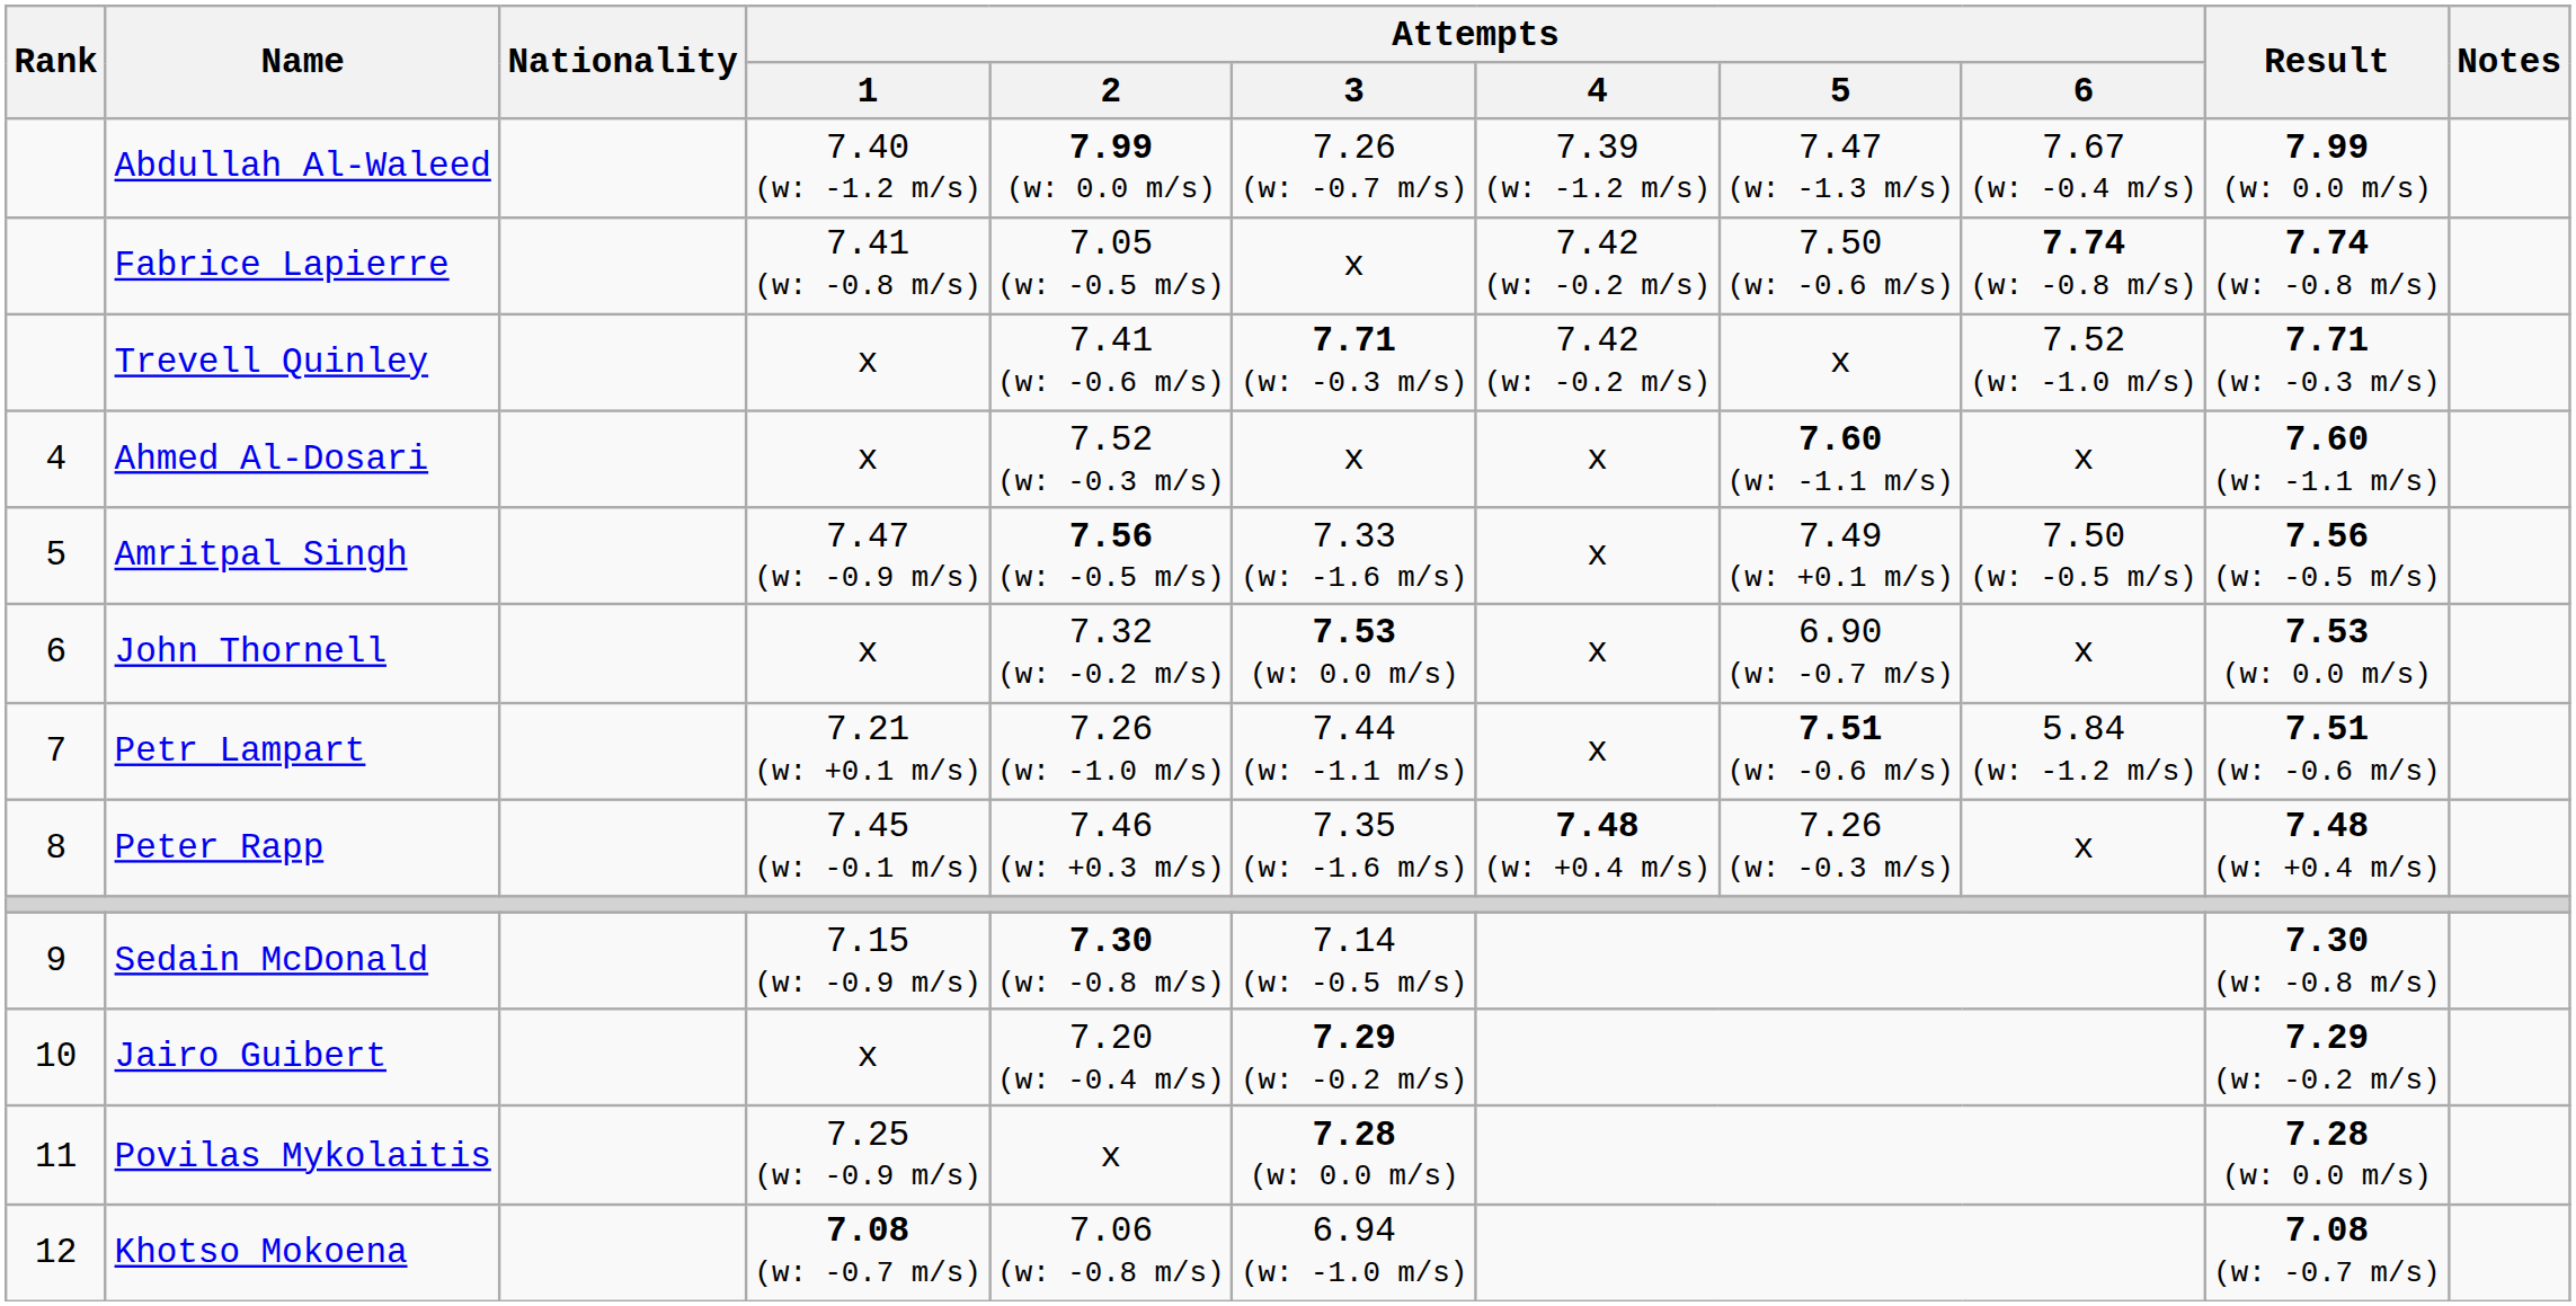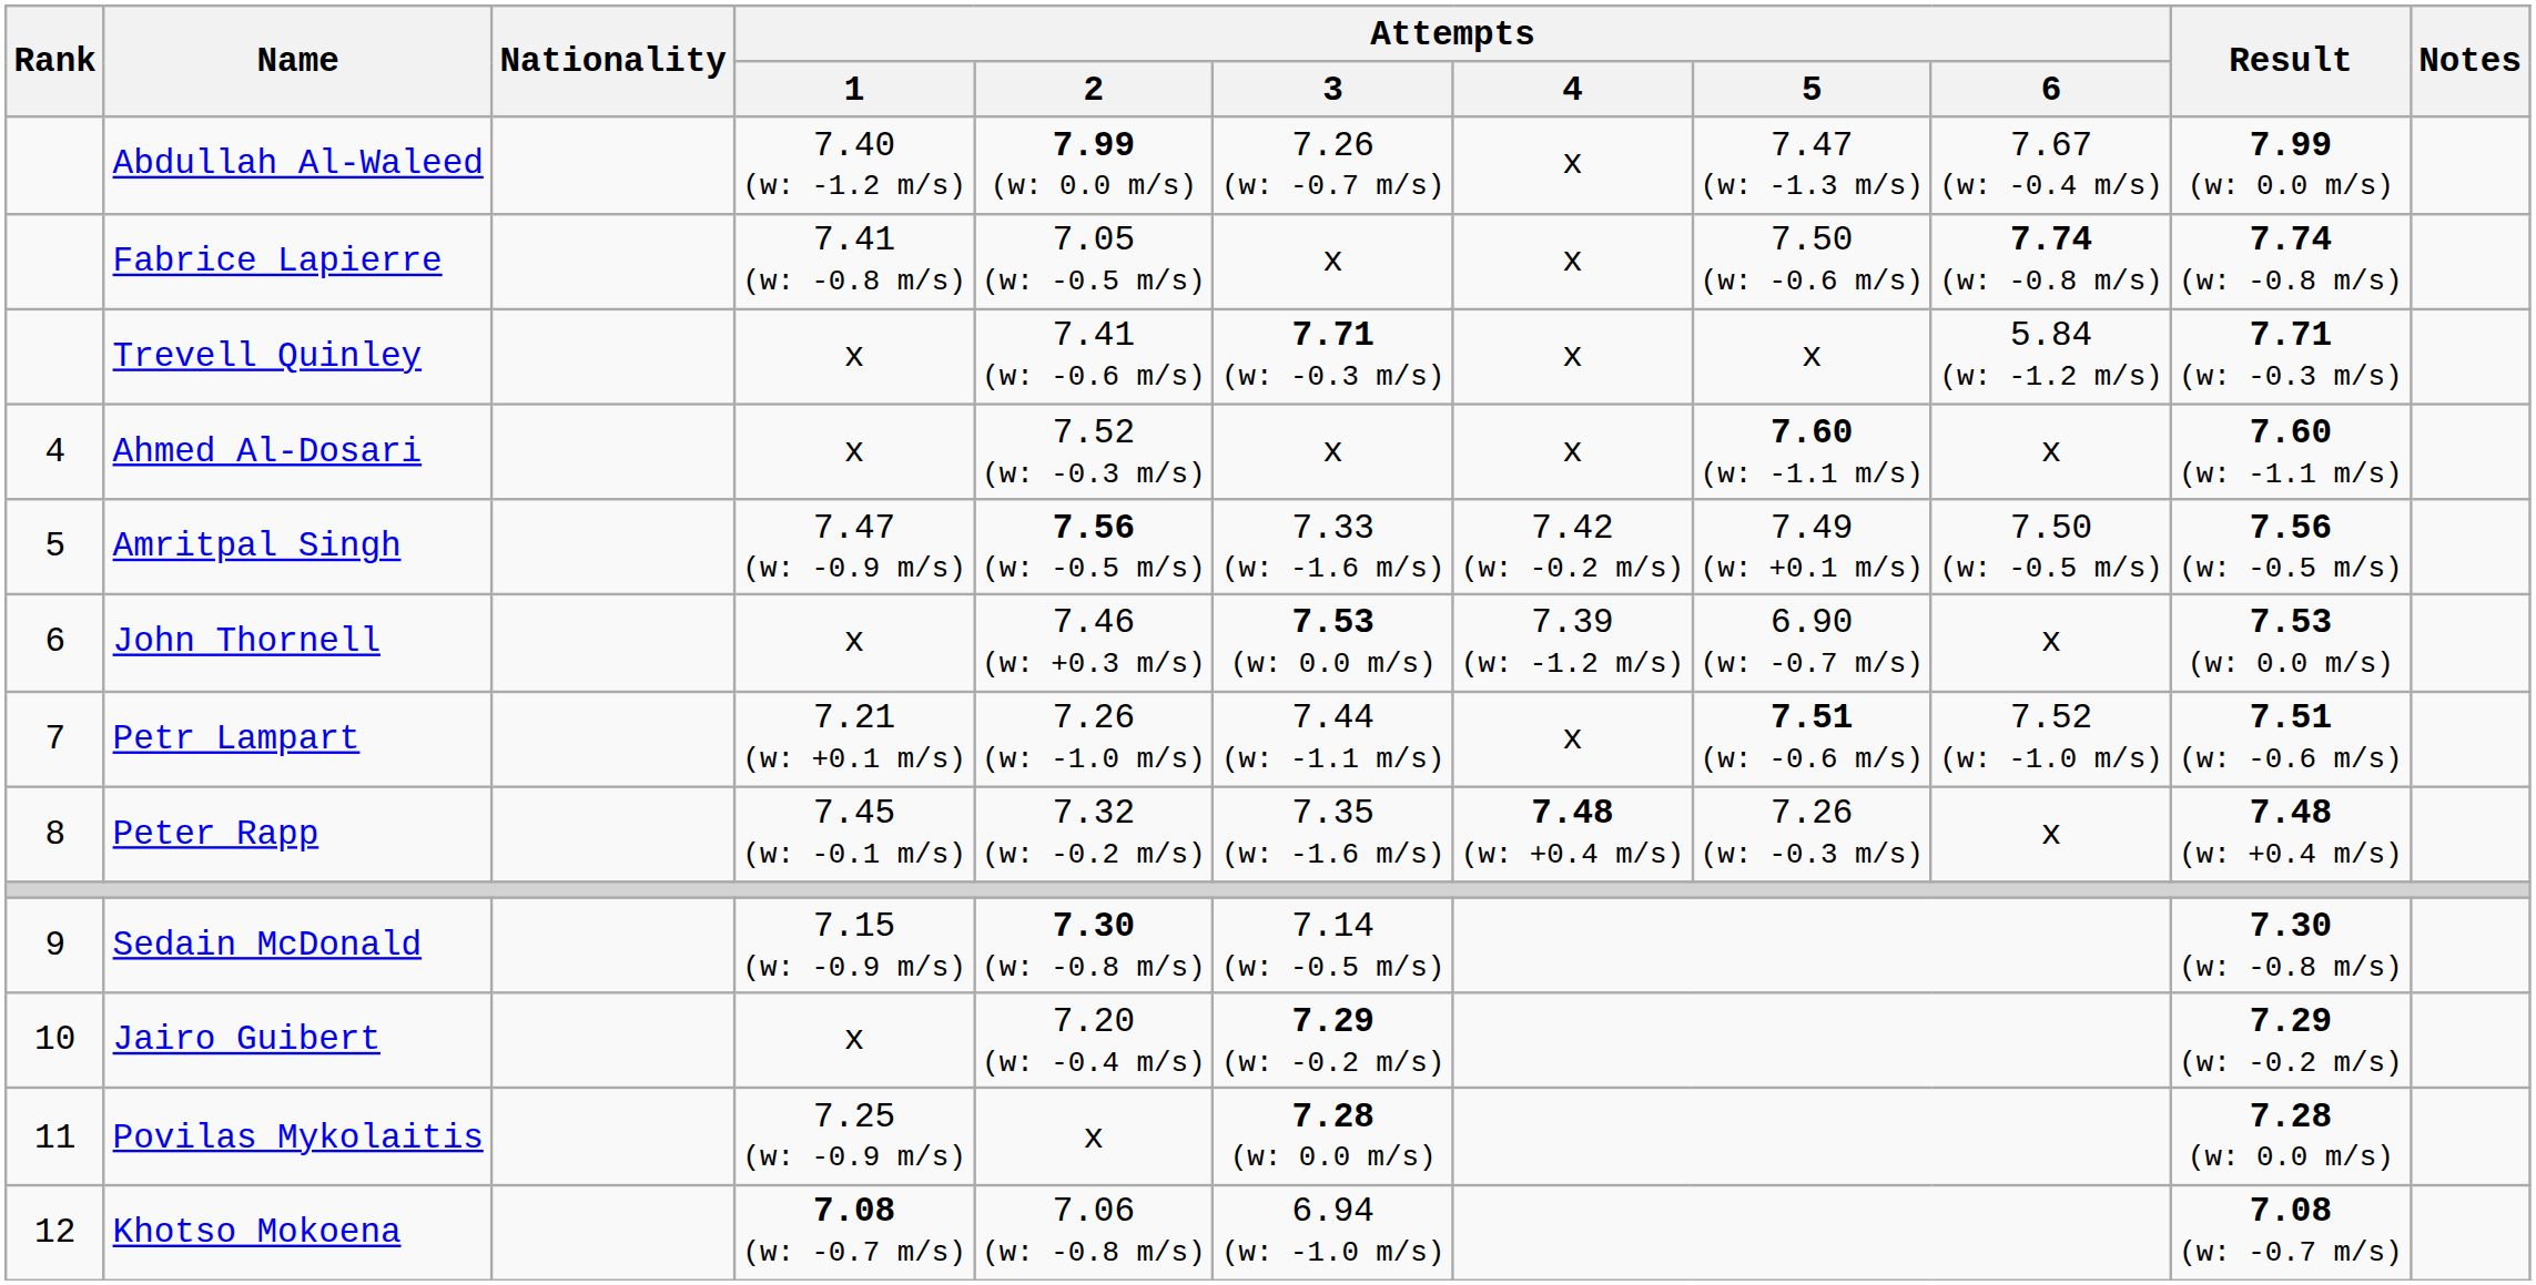 <table class="wikitable sortable" style="text-align:center">
 <tr>
 <th rowspan=2>Rank</th>
 <th rowspan=2>Name</th>
 <th rowspan=2>Nationality</th>
 <th colspan=6>Attempts</th>
 <th rowspan=2>Result</th>
 <th rowspan=2>Notes</th>
 </tr>
 <tr>
 <th>1</th>
 <th>2</th>
 <th>3</th>
 <th>4</th>
 <th>5</th>
 <th>6</th>
 </tr>
 <tr>
 <td></td>
 <td align=left><a href='#'>Abdullah Al-Waleed</a></td>
 <td align=left></td>
 <td>7.40<br><small>(w: -1.2 m/s)</small></td>
 <td><strong>7.99</strong><br><small>(w: 0.0 m/s)</small></td>
 <td>7.26<br><small>(w: -0.7 m/s)</small></td>
-<td>7.39<br><small>(w: -1.2 m/s)</small></td>
+<td>x</td>
 <td>7.47<br><small>(w: -1.3 m/s)</small></td>
 <td>7.67<br><small>(w: -0.4 m/s)</small></td>
 <td><strong>7.99</strong> <br><small>(w: 0.0 m/s)</small></td>
 <td></td>
 </tr>
 <tr>
 <td></td>
 <td align=left><a href='#'>Fabrice Lapierre</a></td>
 <td align=left></td>
 <td>7.41<br><small>(w: -0.8 m/s)</small></td>
 <td>7.05<br><small>(w: -0.5 m/s)</small></td>
 <td>x</td>
-<td>7.42<br><small>(w: -0.2 m/s)</small></td>
+<td>x</td>
 <td>7.50<br><small>(w: -0.6 m/s)</small></td>
 <td><strong>7.74</strong><br><small>(w: -0.8 m/s)</small></td>
 <td><strong>7.74</strong> <br><small>(w: -0.8 m/s)</small></td>
 <td></td>
 </tr>
 <tr>
 <td></td>
 <td align=left><a href='#'>Trevell Quinley</a></td>
 <td align=left></td>
 <td>x</td>
 <td>7.41<br><small>(w: -0.6 m/s)</small></td>
 <td><strong>7.71</strong><br><small>(w: -0.3 m/s)</small></td>
-<td>7.42<br><small>(w: -0.2 m/s)</small></td>
 <td>x</td>
-<td>7.52<br><small>(w: -1.0 m/s)</small></td>
+<td>x</td>
+<td>5.84<br><small>(w: -1.2 m/s)</small></td>
 <td><strong>7.71</strong> <br><small>(w: -0.3 m/s)</small></td>
 <td></td>
 </tr>
 <tr>
 <td>4</td>
 <td align=left><a href='#'>Ahmed Al-Dosari</a></td>
 <td align=left></td>
 <td>x</td>
 <td>7.52<br><small>(w: -0.3 m/s)</small></td>
 <td>x</td>
 <td>x</td>
 <td><strong>7.60</strong><br><small>(w: -1.1 m/s)</small></td>
 <td>x</td>
 <td><strong>7.60</strong> <br><small>(w: -1.1 m/s)</small></td>
 <td></td>
 </tr>
 <tr>
 <td>5</td>
 <td align=left><a href='#'>Amritpal Singh</a></td>
 <td align=left></td>
 <td>7.47<br><small>(w: -0.9 m/s)</small></td>
 <td><strong>7.56</strong><br><small>(w: -0.5 m/s)</small></td>
 <td>7.33<br><small>(w: -1.6 m/s)</small></td>
-<td>x</td>
+<td>7.42<br><small>(w: -0.2 m/s)</small></td>
 <td>7.49<br><small>(w: +0.1 m/s)</small></td>
 <td>7.50<br><small>(w: -0.5 m/s)</small></td>
 <td><strong>7.56</strong> <br><small>(w: -0.5 m/s)</small></td>
 <td></td>
 </tr>
 <tr>
 <td>6</td>
 <td align=left><a href='#'>John Thornell</a></td>
 <td align=left></td>
 <td>x</td>
-<td>7.32<br><small>(w: -0.2 m/s)</small></td>
+<td>7.46<br><small>(w: +0.3 m/s)</small></td>
 <td><strong>7.53</strong><br><small>(w: 0.0 m/s)</small></td>
-<td>x</td>
+<td>7.39<br><small>(w: -1.2 m/s)</small></td>
 <td>6.90<br><small>(w: -0.7 m/s)</small></td>
 <td>x</td>
 <td><strong>7.53</strong> <br><small>(w: 0.0 m/s)</small></td>
 <td></td>
 </tr>
 <tr>
 <td>7</td>
 <td align=left><a href='#'>Petr Lampart</a></td>
 <td align=left></td>
 <td>7.21<br><small>(w: +0.1 m/s)</small></td>
 <td>7.26<br><small>(w: -1.0 m/s)</small></td>
 <td>7.44<br><small>(w: -1.1 m/s)</small></td>
 <td>x</td>
 <td><strong>7.51</strong><br><small>(w: -0.6 m/s)</small></td>
-<td>5.84<br><small>(w: -1.2 m/s)</small></td>
+<td>7.52<br><small>(w: -1.0 m/s)</small></td>
 <td><strong>7.51</strong> <br><small>(w: -0.6 m/s)</small></td>
 <td></td>
 </tr>
 <tr>
 <td>8</td>
 <td align=left><a href='#'>Peter Rapp</a></td>
 <td align=left></td>
 <td>7.45<br><small>(w: -0.1 m/s)</small></td>
-<td>7.46<br><small>(w: +0.3 m/s)</small></td>
+<td>7.32<br><small>(w: -0.2 m/s)</small></td>
 <td>7.35<br><small>(w: -1.6 m/s)</small></td>
 <td><strong>7.48</strong><br><small>(w: +0.4 m/s)</small></td>
 <td>7.26<br><small>(w: -0.3 m/s)</small></td>
 <td>x</td>
 <td><strong>7.48</strong> <br><small>(w: +0.4 m/s)</small></td>
 <td></td>
 </tr>
 <tr>
 <td colspan=11 bgcolor=lightgray></td>
 </tr>
 <tr>
 <td>9</td>
 <td align=left><a href='#'>Sedain McDonald</a></td>
 <td align=left></td>
 <td>7.15<br><small>(w: -0.9 m/s)</small></td>
 <td><strong>7.30</strong><br><small>(w: -0.8 m/s)</small></td>
 <td>7.14<br><small>(w: -0.5 m/s)</small></td>
 <td colspan=3></td>
 <td><strong>7.30</strong> <br><small>(w: -0.8 m/s)</small></td>
 <td></td>
 </tr>
 <tr>
 <td>10</td>
 <td align=left><a href='#'>Jairo Guibert</a></td>
 <td align=left></td>
 <td>x</td>
 <td>7.20<br><small>(w: -0.4 m/s)</small></td>
 <td><strong>7.29</strong><br><small>(w: -0.2 m/s)</small></td>
 <td colspan=3></td>
 <td><strong>7.29</strong> <br><small>(w: -0.2 m/s)</small></td>
 <td></td>
 </tr>
 <tr>
 <td>11</td>
 <td align=left><a href='#'>Povilas Mykolaitis</a></td>
 <td align=left></td>
 <td>7.25<br><small>(w: -0.9 m/s)</small></td>
 <td>x</td>
 <td><strong>7.28</strong><br><small>(w: 0.0 m/s)</small></td>
 <td colspan=3></td>
 <td><strong>7.28</strong> <br><small>(w: 0.0 m/s)</small></td>
 <td></td>
 </tr>
 <tr>
 <td>12</td>
 <td align=left><a href='#'>Khotso Mokoena</a></td>
 <td align=left></td>
 <td><strong>7.08</strong><br><small>(w: -0.7 m/s)</small></td>
 <td>7.06<br><small>(w: -0.8 m/s)</small></td>
 <td>6.94<br><small>(w: -1.0 m/s)</small></td>
 <td colspan=3></td>
 <td><strong>7.08</strong> <br><small>(w: -0.7 m/s)</small></td>
 <td></td>
 </tr>
 </table>
